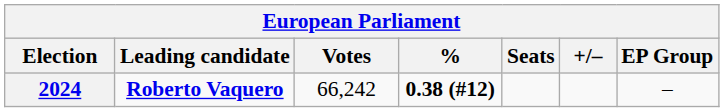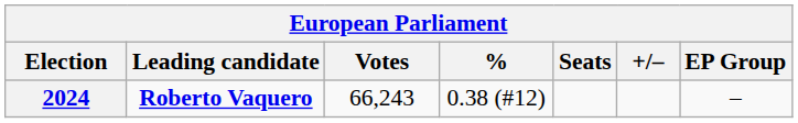 <table class="wikitable" style="text-align:center;">
 <tr>
 <th colspan="7"><a href='#'>European Parliament</a></th>
 </tr>
 <tr>
 <th width="75">Election</th>
 <th>Leading candidate</th>
 <th width="70">Votes</th>
 <th width="70">%</th>
 <th>Seats</th>
 <th width="35">+/–</th>
 <th>EP Group</th>
 </tr>
 <tr>
 <th><a href='#'>2024</a></th>
 <td><strong><a href='#'>Roberto Vaquero</a></strong></td>
-<td>66,242</td>
-<td><strong>0.38 (#12)</strong></td>
+<td>66,243</td>
+<td>0.38 (#12)</td>
 <td></td>
 <td></td>
 <td>–</td>
 </tr>
 </table>
